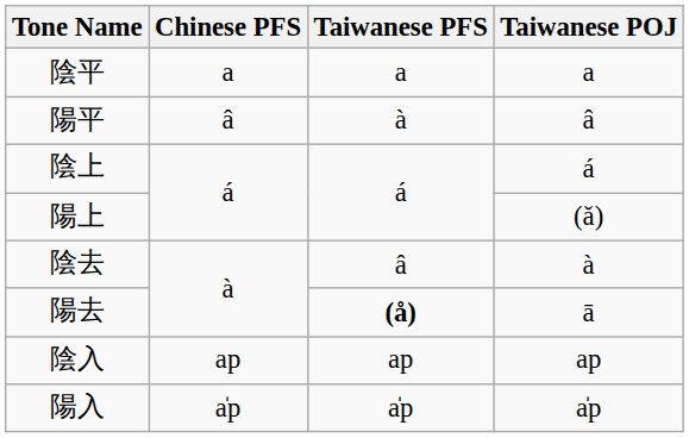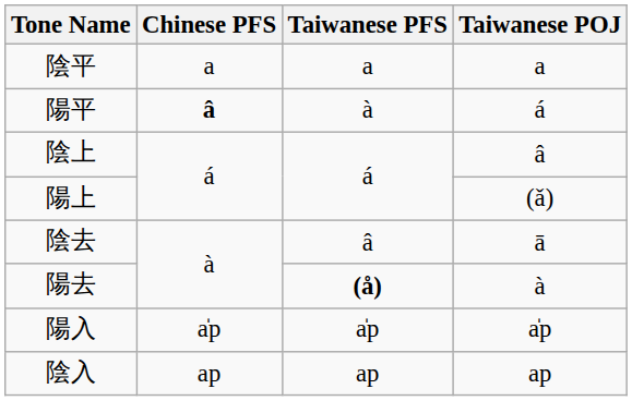 <table class="wikitable" style="text-align: center">
 <tr>
 <th>Tone Name</th>
 <th>Chinese PFS</th>
 <th>Taiwanese PFS</th>
 <th>Taiwanese POJ</th>
 </tr>
 <tr>
 <td>陰平</td>
 <td>a</td>
 <td>a</td>
 <td>a</td>
 </tr>
 <tr>
 <td>陽平</td>
-<td>â</td>
+<td><strong>â</strong></td>
 <td>à</td>
-<td>â</td>
+<td>á</td>
 </tr>
 <tr>
 <td>陰上</td>
 <td rowspan="2">á</td>
 <td rowspan="2">á</td>
-<td>á</td>
+<td>â</td>
 </tr>
 <tr>
 <td>陽上</td>
 <td>(ǎ)</td>
 </tr>
 <tr>
 <td>陰去</td>
 <td rowspan="2">à</td>
 <td>â</td>
-<td>à</td>
+<td>ā</td>
 </tr>
 <tr>
 <td>陽去</td>
 <td><strong>(å)</strong></td>
-<td>ā</td>
+<td>à</td>
+</tr>
+<tr>
+<td>陽入</td>
+<td>a̍p</td>
+<td>a̍p</td>
+<td>a̍p</td>
 </tr>
 <tr>
 <td>陰入</td>
 <td>ap</td>
 <td>ap</td>
 <td>ap</td>
 </tr>
-<tr>
-<td>陽入</td>
-<td>a̍p</td>
-<td>a̍p</td>
-<td>a̍p</td>
-</tr>
 </table>
